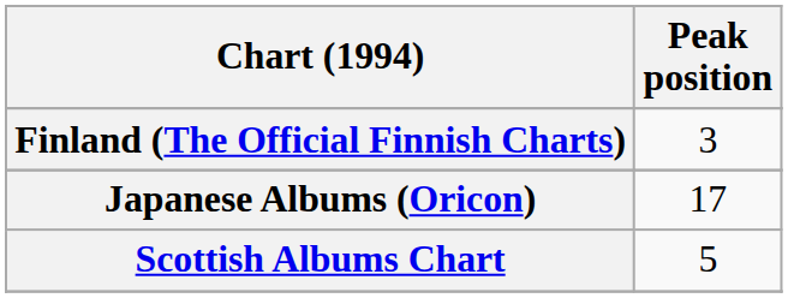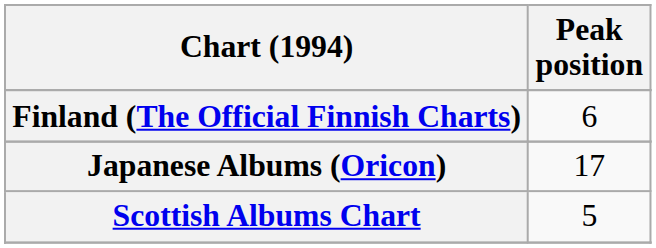 <table class="wikitable sortable plainrowheaders">
 <tr>
 <th>Chart (1994)</th>
 <th>Peak<br>position</th>
 </tr>
 <tr>
 </tr>
 <tr>
 <th scope="row">Finland (<a href='#'>The Official Finnish Charts</a>)</th>
-<td align="center">3</td>
+<td align="center">6</td>
 </tr>
 <tr>
 </tr>
 <tr>
 <th scope="row">Japanese Albums (<a href='#'>Oricon</a>)</th>
 <td align="center">17</td>
 </tr>
 <tr>
 <th scope="row"><a href='#'>Scottish Albums Chart</a></th>
 <td align="center">5</td>
 </tr>
 <tr>
 </tr>
 <tr>
 </tr>
 <tr>
 </tr>
 <tr>
 </tr>
 </table>
